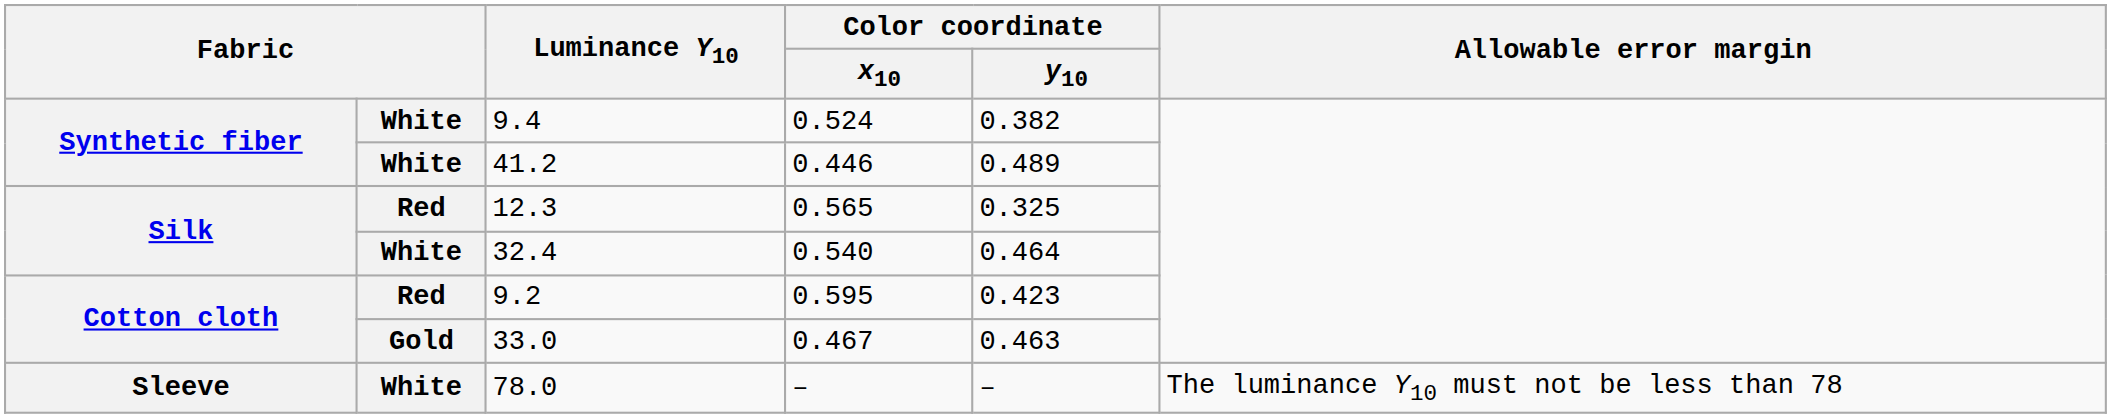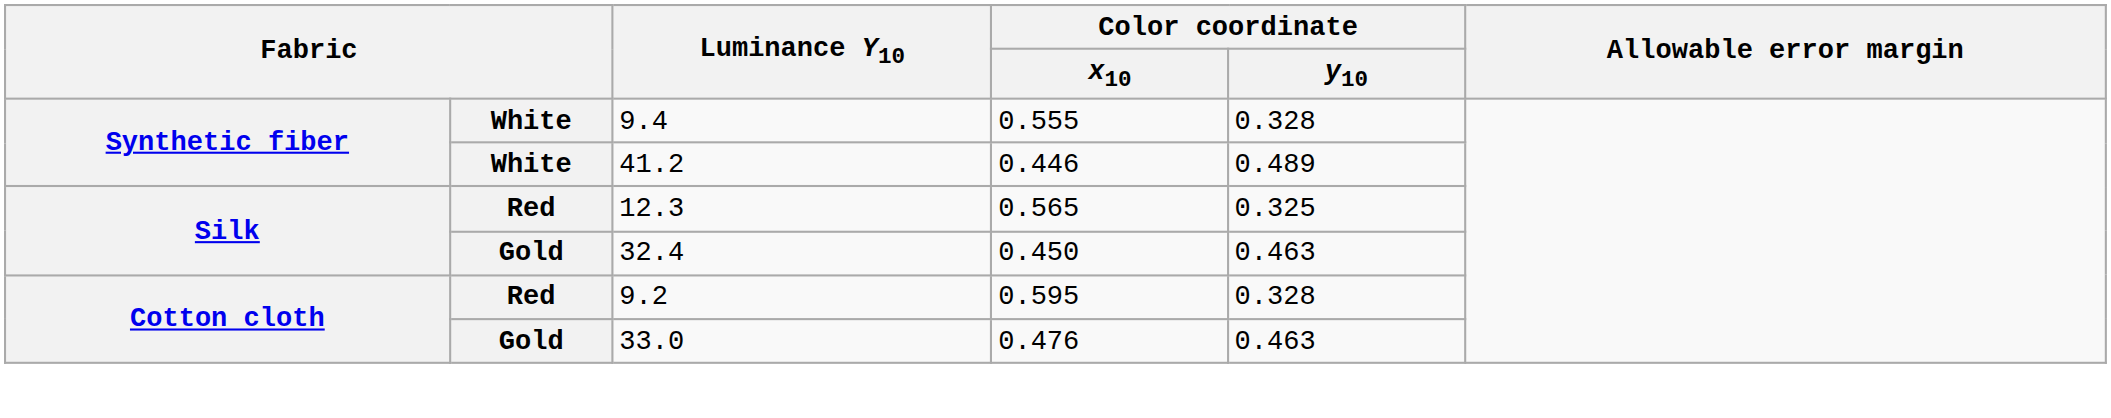 <table class = "wikitable" width=80%>
 <tr>
 <th rowspan=2 colspan=2>Fabric</th>
 <th rowspan=2>Luminance <em>Y</em><sub>10</sub></th>
 <th colspan=2>Color coordinate</th>
 <th rowspan="2">Allowable error margin</th>
 </tr>
 <tr>
 <th><em>x</em><sub>10</sub></th>
 <th><em>y</em><sub>10</sub></th>
 </tr>
 <tr>
 <th rowspan=2><a href='#'>Synthetic fiber</a></th>
 <th>White</th>
 <td>9.4</td>
-<td>0.524</td>
-<td>0.382</td>
+<td>0.555</td>
+<td>0.328</td>
 <td rowspan=6></td>
 </tr>
 <tr>
 <th>White</th>
 <td>41.2</td>
 <td>0.446</td>
 <td>0.489</td>
 </tr>
 <tr>
 <th rowspan=2><a href='#'>Silk</a></th>
 <th>Red</th>
 <td>12.3</td>
 <td>0.565</td>
 <td>0.325</td>
 </tr>
 <tr>
-<th>White</th>
+<th>Gold</th>
 <td>32.4</td>
-<td>0.540</td>
-<td>0.464</td>
+<td>0.450</td>
+<td>0.463</td>
 </tr>
 <tr>
 <th rowspan=2><a href='#'>Cotton cloth</a></th>
 <th>Red</th>
 <td>9.2</td>
 <td>0.595</td>
-<td>0.423</td>
+<td>0.328</td>
 </tr>
 <tr>
 <th>Gold</th>
 <td>33.0</td>
-<td>0.467</td>
+<td>0.476</td>
 <td>0.463</td>
 </tr>
-<tr>
-<th>Sleeve</th>
-<th>White</th>
-<td>78.0</td>
-<td>–</td>
-<td>–</td>
-<td>The luminance <em>Y</em><sub>10</sub> must not be less than 78</td>
-</tr>
 </table>
